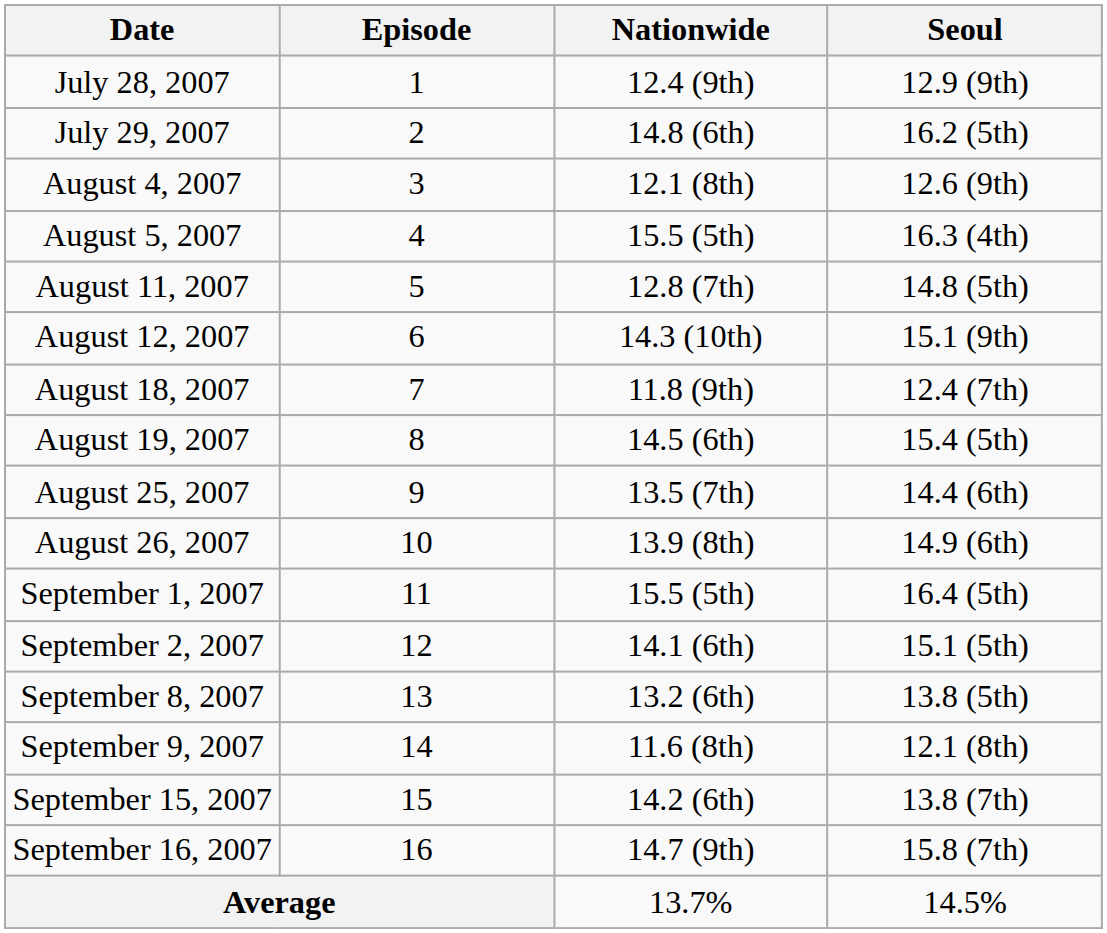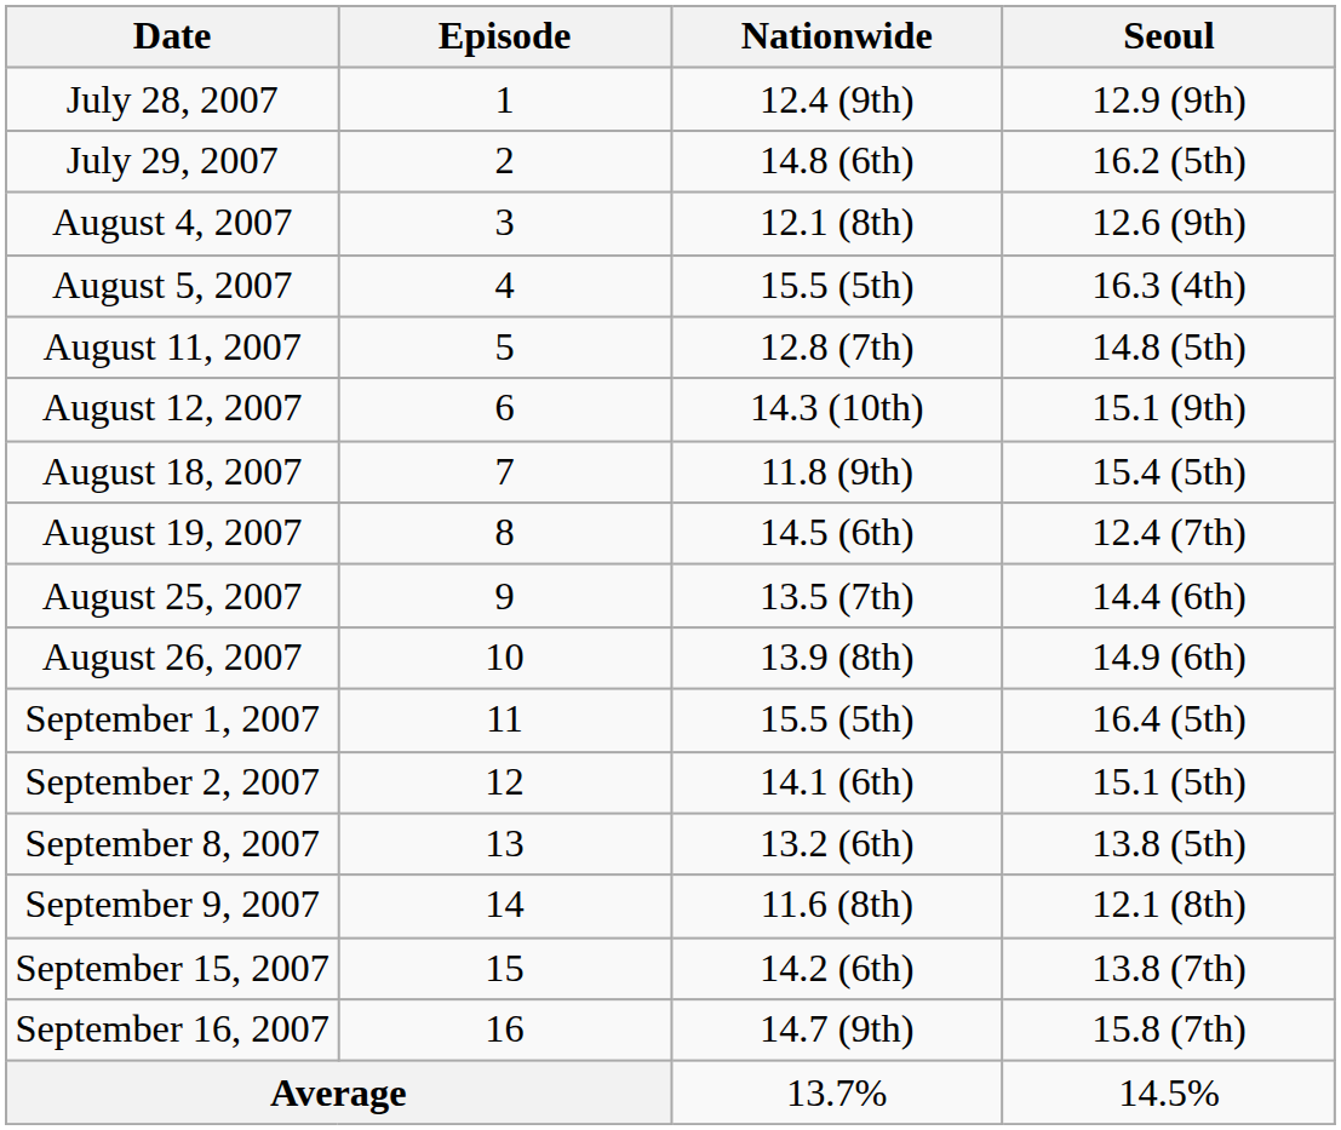 <table class="wikitable">
 <tr>
 <th bgcolor="66ccff" width="25%" align=center>Date</th>
 <th bgcolor="66ccff" width="25%" align=center>Episode</th>
 <th bgcolor="66ccff" width="25%" align=center>Nationwide</th>
 <th bgcolor="66ccff" width="25%" align=center>Seoul</th>
 </tr>
 <tr>
 <td align=center>July 28, 2007</td>
 <td align=center>1</td>
 <td align=center>12.4 (9th)</td>
 <td align=center>12.9 (9th)</td>
 </tr>
 <tr>
 <td align=center>July 29, 2007</td>
 <td align=center>2</td>
 <td align=center>14.8 (6th)</td>
 <td align=center>16.2 (5th)</td>
 </tr>
 <tr>
 <td align=center>August 4, 2007</td>
 <td align=center>3</td>
 <td align=center>12.1 (8th)</td>
 <td align=center>12.6 (9th)</td>
 </tr>
 <tr>
 <td align=center>August 5, 2007</td>
 <td align=center>4</td>
 <td align=center>15.5 (5th)</td>
 <td align=center>16.3 (4th)</td>
 </tr>
 <tr>
 <td align=center>August 11, 2007</td>
 <td align=center>5</td>
 <td align=center>12.8 (7th)</td>
 <td align=center>14.8 (5th)</td>
 </tr>
 <tr>
 <td align=center>August 12, 2007</td>
 <td align=center>6</td>
 <td align=center>14.3 (10th)</td>
 <td align=center>15.1 (9th)</td>
 </tr>
 <tr>
 <td align=center>August 18, 2007</td>
 <td align=center>7</td>
 <td align=center>11.8 (9th)</td>
-<td align=center>12.4 (7th)</td>
+<td align=center>15.4 (5th)</td>
 </tr>
 <tr>
 <td align=center>August 19, 2007</td>
 <td align=center>8</td>
 <td align=center>14.5 (6th)</td>
-<td align=center>15.4 (5th)</td>
+<td align=center>12.4 (7th)</td>
 </tr>
 <tr>
 <td align=center>August 25, 2007</td>
 <td align=center>9</td>
 <td align=center>13.5 (7th)</td>
 <td align=center>14.4 (6th)</td>
 </tr>
 <tr>
 <td align=center>August 26, 2007</td>
 <td align=center>10</td>
 <td align=center>13.9 (8th)</td>
 <td align=center>14.9 (6th)</td>
 </tr>
 <tr>
 <td align=center>September 1, 2007</td>
 <td align=center>11</td>
 <td align=center>15.5 (5th)</td>
 <td align=center>16.4 (5th)</td>
 </tr>
 <tr>
 <td align=center>September 2, 2007</td>
 <td align=center>12</td>
 <td align=center>14.1 (6th)</td>
 <td align=center>15.1 (5th)</td>
 </tr>
 <tr>
 <td align=center>September 8, 2007</td>
 <td align=center>13</td>
 <td align=center>13.2 (6th)</td>
 <td align=center>13.8 (5th)</td>
 </tr>
 <tr>
 <td align=center>September 9, 2007</td>
 <td align=center>14</td>
 <td align=center>11.6 (8th)</td>
 <td align=center>12.1 (8th)</td>
 </tr>
 <tr>
 <td align=center>September 15, 2007</td>
 <td align=center>15</td>
 <td align=center>14.2 (6th)</td>
 <td align=center>13.8 (7th)</td>
 </tr>
 <tr>
 <td align=center>September 16, 2007</td>
 <td align=center>16</td>
 <td align=center>14.7 (9th)</td>
 <td align=center>15.8 (7th)</td>
 </tr>
 <tr>
 <th colspan='2' align=center>Average</th>
 <td align=center>13.7%</td>
 <td align=center>14.5%</td>
 </tr>
 </table>
